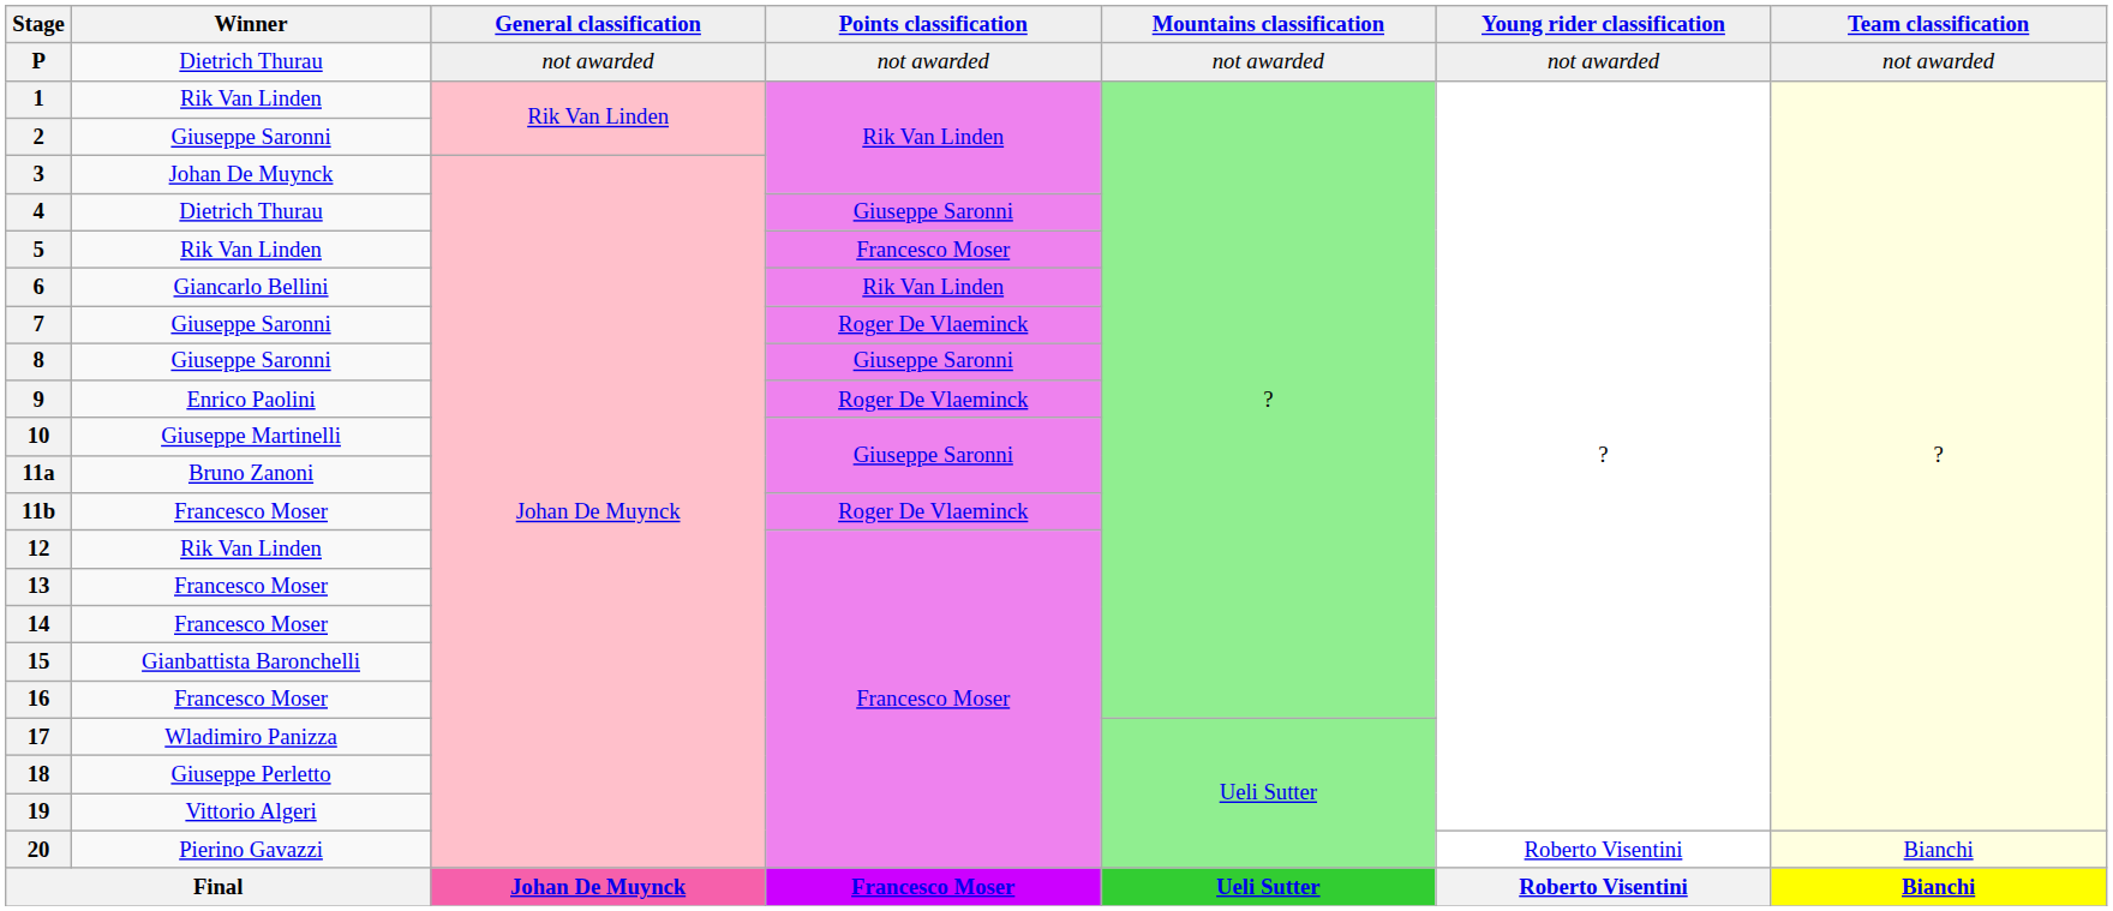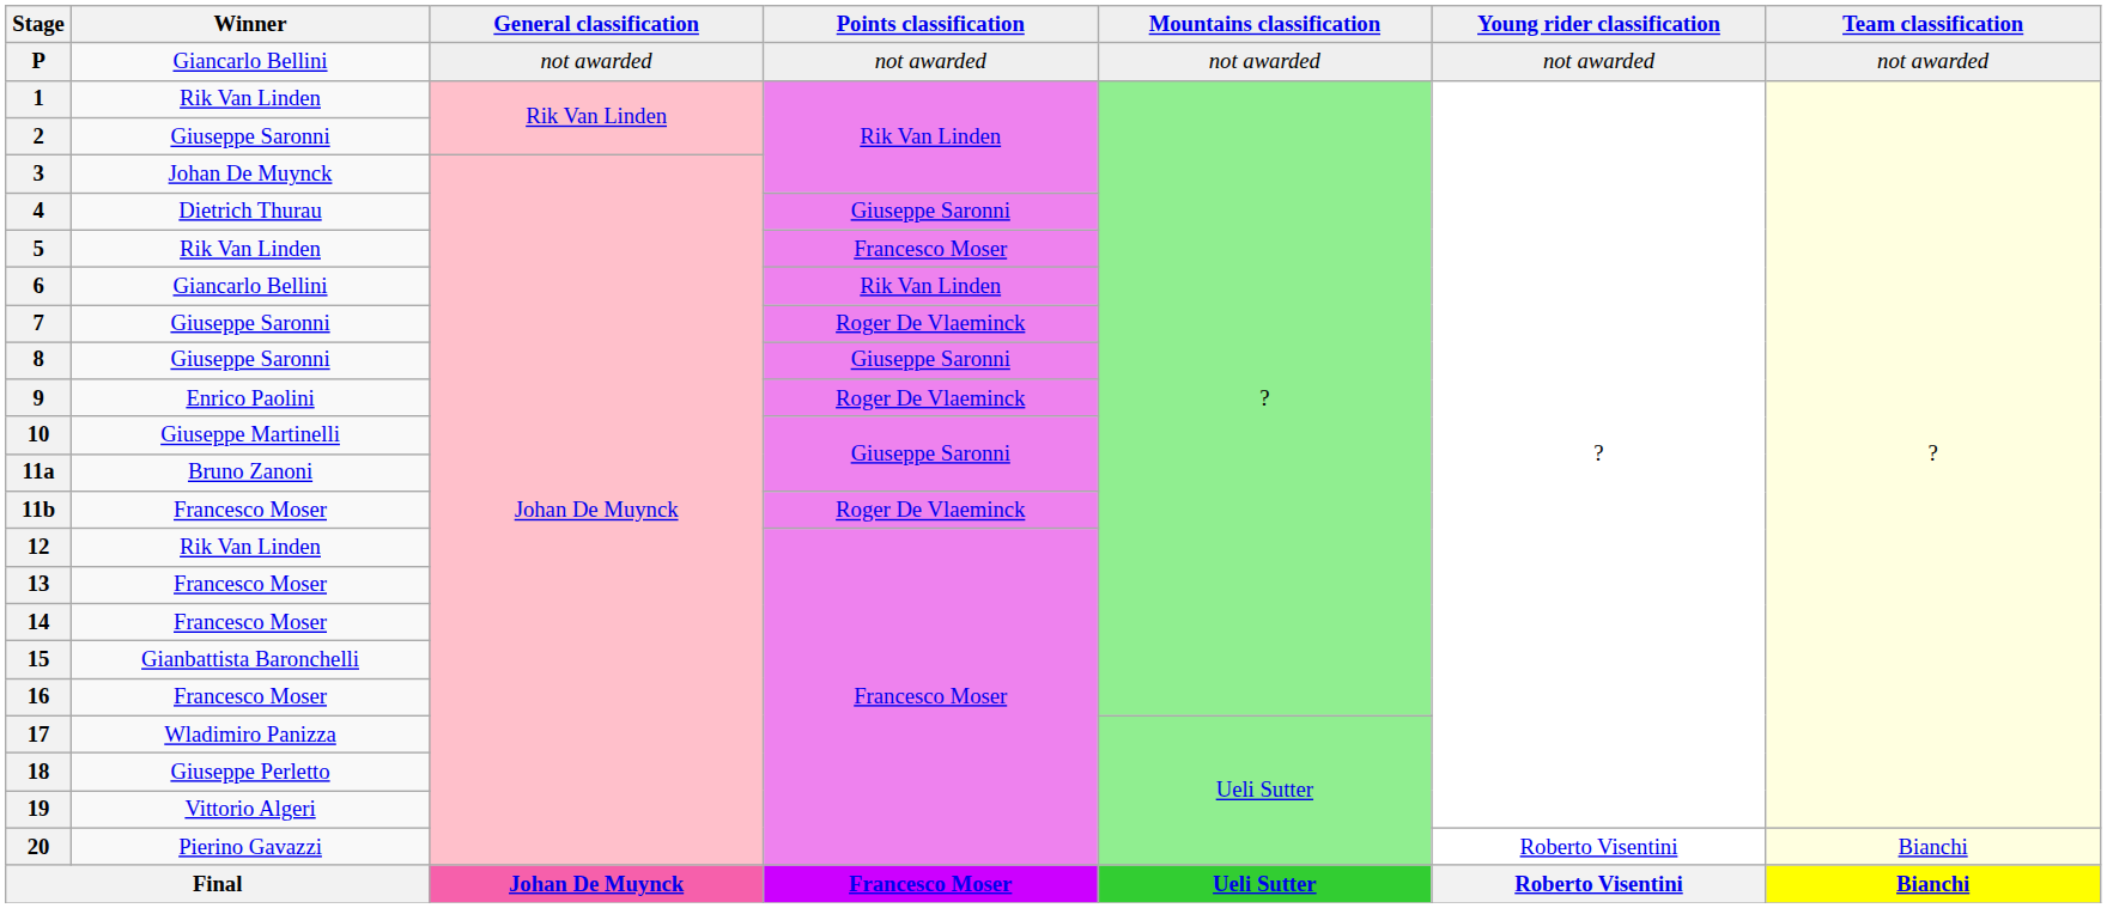 <table class="wikitable" style="text-align: center; font-size:smaller;">
 <tr style="background:#efefef;">
 <th style="width:1%;">Stage</th>
 <th style="width:15%;">Winner</th>
 <th style="background:#efefef; width:14%;"><a href='#'>General classification</a><br></th>
 <th style="background:#efefef; width:14%;"><a href='#'>Points classification</a><br></th>
 <th style="background:#efefef; width:14%;"><a href='#'>Mountains classification</a><br></th>
 <th style="background:#efefef; width:14%;"><a href='#'>Young rider classification</a></th>
 <th style="background:#efefef; width:14%;"><a href='#'>Team classification</a></th>
 </tr>
 <tr>
 <th>P</th>
-<td><a href='#'>Dietrich Thurau</a></td>
+<td><a href='#'>Giancarlo Bellini</a></td>
 <td style="background:#EFEFEF;"><em>not awarded</em></td>
 <td style="background:#EFEFEF;"><em>not awarded</em></td>
 <td style="background:#EFEFEF;"><em>not awarded</em></td>
 <td style="background:#EFEFEF;"><em>not awarded</em></td>
 <td style="background:#EFEFEF;"><em>not awarded</em></td>
 </tr>
 <tr>
 <th>1</th>
 <td><a href='#'>Rik Van Linden</a></td>
 <td style="background:pink;" rowspan="2"><a href='#'>Rik Van Linden</a></td>
 <td style="background:violet;" rowspan="3"><a href='#'>Rik Van Linden</a></td>
 <td style="background:lightgreen;" rowspan="17">?</td>
 <td style="background:white;" rowspan="20">?</td>
 <td style="background:lightyellow;" rowspan="20">?</td>
 </tr>
 <tr>
 <th>2</th>
 <td><a href='#'>Giuseppe Saronni</a></td>
 </tr>
 <tr>
 <th>3</th>
 <td><a href='#'>Johan De Muynck</a></td>
 <td style="background:pink;" rowspan="19"><a href='#'>Johan De Muynck</a></td>
 </tr>
 <tr>
 <th>4</th>
 <td><a href='#'>Dietrich Thurau</a></td>
 <td style="background:violet;"><a href='#'>Giuseppe Saronni</a></td>
 </tr>
 <tr>
 <th>5</th>
 <td><a href='#'>Rik Van Linden</a></td>
 <td style="background:violet;"><a href='#'>Francesco Moser</a></td>
 </tr>
 <tr>
 <th>6</th>
 <td><a href='#'>Giancarlo Bellini</a></td>
 <td style="background:violet;"><a href='#'>Rik Van Linden</a></td>
 </tr>
 <tr>
 <th>7</th>
 <td><a href='#'>Giuseppe Saronni</a></td>
 <td style="background:violet;"><a href='#'>Roger De Vlaeminck</a></td>
 </tr>
 <tr>
 <th>8</th>
 <td><a href='#'>Giuseppe Saronni</a></td>
 <td style="background:violet;"><a href='#'>Giuseppe Saronni</a></td>
 </tr>
 <tr>
 <th>9</th>
 <td><a href='#'>Enrico Paolini</a></td>
 <td style="background:violet;"><a href='#'>Roger De Vlaeminck</a></td>
 </tr>
 <tr>
 <th>10</th>
 <td><a href='#'>Giuseppe Martinelli</a></td>
 <td style="background:violet;" rowspan="2"><a href='#'>Giuseppe Saronni</a></td>
 </tr>
 <tr>
 <th>11a</th>
 <td><a href='#'>Bruno Zanoni</a></td>
 </tr>
 <tr>
 <th>11b</th>
 <td><a href='#'>Francesco Moser</a></td>
 <td style="background:violet;"><a href='#'>Roger De Vlaeminck</a></td>
 </tr>
 <tr>
 <th>12</th>
 <td><a href='#'>Rik Van Linden</a></td>
 <td style="background:violet;" rowspan="9"><a href='#'>Francesco Moser</a></td>
 </tr>
 <tr>
 <th>13</th>
 <td><a href='#'>Francesco Moser</a></td>
 </tr>
 <tr>
 <th>14</th>
 <td><a href='#'>Francesco Moser</a></td>
 </tr>
 <tr>
 <th>15</th>
 <td><a href='#'>Gianbattista Baronchelli</a></td>
 </tr>
 <tr>
 <th>16</th>
 <td><a href='#'>Francesco Moser</a></td>
 </tr>
 <tr>
 <th>17</th>
 <td><a href='#'>Wladimiro Panizza</a></td>
 <td style="background:lightgreen;" rowspan="4"><a href='#'>Ueli Sutter</a></td>
 </tr>
 <tr>
 <th>18</th>
 <td><a href='#'>Giuseppe Perletto</a></td>
 </tr>
 <tr>
 <th>19</th>
 <td><a href='#'>Vittorio Algeri</a></td>
 </tr>
 <tr>
 <th>20</th>
 <td><a href='#'>Pierino Gavazzi</a></td>
 <td style="background:white;" rowspan="1"><a href='#'>Roberto Visentini</a></td>
 <td style="background:lightyellow;" rowspan="1"><a href='#'>Bianchi</a></td>
 </tr>
 <tr>
 <th colspan=2><strong>Final</strong></th>
 <th style="background:#F660AB;"><strong><a href='#'>Johan De Muynck</a></strong></th>
 <th style="background:#c0f;"><strong><a href='#'>Francesco Moser</a></strong></th>
 <th style="background:#32CD32;"><strong><a href='#'>Ueli Sutter</a></strong></th>
 <th style="background:offwhite;"><strong><a href='#'>Roberto Visentini</a></strong></th>
 <th style="background:yellow;"><strong><a href='#'>Bianchi</a></strong></th>
 </tr>
 </table>
